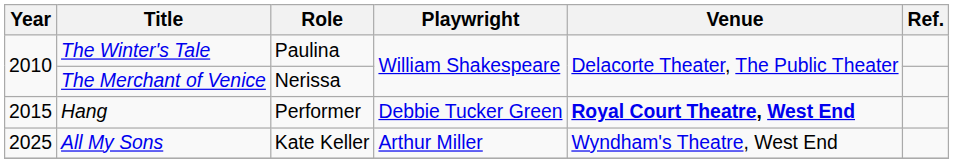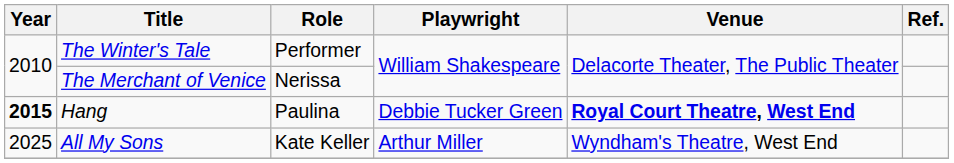 <table class="wikitable sortable">
 <tr>
 <th>Year</th>
 <th>Title</th>
 <th>Role</th>
 <th>Playwright</th>
 <th>Venue</th>
 <th class=unsortable>Ref.</th>
 </tr>
 <tr>
 <td rowspan=2>2010</td>
 <td><em><a href='#'>The Winter's Tale</a></em></td>
-<td>Paulina</td>
+<td>Performer</td>
 <td rowspan=2><a href='#'>William Shakespeare</a></td>
 <td rowspan=2><a href='#'>Delacorte Theater</a>, <a href='#'>The Public Theater</a></td>
 <td></td>
 </tr>
 <tr>
 <td><em><a href='#'>The Merchant of Venice</a></em></td>
 <td>Nerissa</td>
 <td></td>
 </tr>
 <tr>
-<td>2015</td>
+<td><strong>2015</strong></td>
 <td><em>Hang</em></td>
-<td>Performer</td>
+<td>Paulina</td>
 <td><a href='#'>Debbie Tucker Green</a></td>
 <td><strong><a href='#'>Royal Court Theatre</a>, <a href='#'>West End</a></strong></td>
 <td></td>
 </tr>
 <tr>
 <td>2025</td>
 <td><em><a href='#'>All My Sons</a></em></td>
 <td>Kate Keller</td>
 <td><a href='#'>Arthur Miller</a></td>
 <td><a href='#'>Wyndham's Theatre</a>, West End</td>
 <td></td>
 </tr>
 <tr>
 </tr>
 </table>
